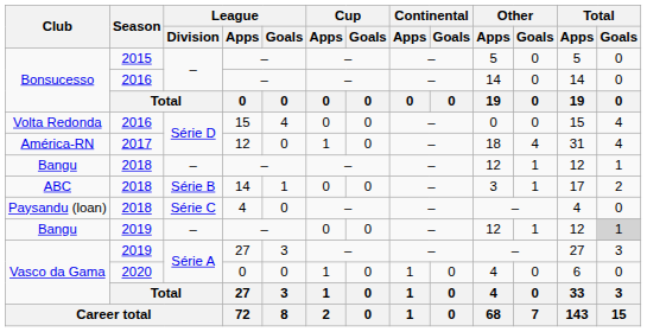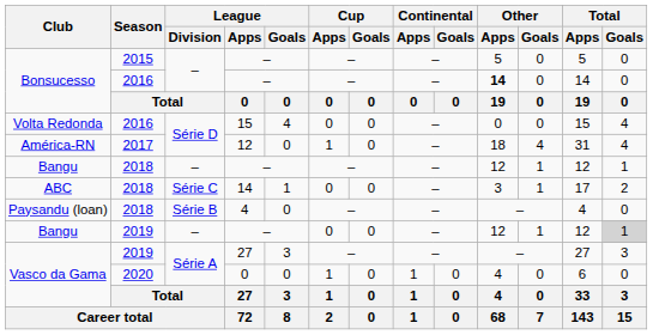 <table class="wikitable" style="text-align: center;">
 <tr>
 <th rowspan="2">Club</th>
 <th rowspan="2">Season</th>
 <th colspan="3">League</th>
 <th colspan="2">Cup</th>
 <th colspan="2">Continental</th>
 <th colspan="2">Other</th>
 <th colspan="2">Total</th>
 </tr>
 <tr>
 <th>Division</th>
 <th>Apps</th>
 <th>Goals</th>
 <th>Apps</th>
 <th>Goals</th>
 <th>Apps</th>
 <th>Goals</th>
 <th>Apps</th>
 <th>Goals</th>
 <th>Apps</th>
 <th>Goals</th>
 </tr>
 <tr>
 <td rowspan="3"><a href='#'>Bonsucesso</a></td>
 <td><a href='#'>2015</a></td>
 <td colspan="1" rowspan="2">–</td>
 <td colspan="2">–</td>
 <td colspan="2">–</td>
 <td colspan="2">–</td>
 <td>5</td>
 <td>0</td>
 <td>5</td>
 <td>0</td>
 </tr>
 <tr>
 <td><a href='#'>2016</a></td>
 <td colspan="2">–</td>
 <td colspan="2">–</td>
 <td colspan="2">–</td>
-<td>14</td>
+<td><strong>14</strong></td>
 <td>0</td>
 <td>14</td>
 <td>0</td>
 </tr>
 <tr>
 <th colspan="2">Total</th>
 <th>0</th>
 <th>0</th>
 <th>0</th>
 <th>0</th>
 <th>0</th>
 <th>0</th>
 <th>19</th>
 <th>0</th>
 <th>19</th>
 <th>0</th>
 </tr>
 <tr>
 <td><a href='#'>Volta Redonda</a></td>
 <td><a href='#'>2016</a></td>
 <td rowspan="2"><a href='#'>Série D</a></td>
 <td>15</td>
 <td>4</td>
 <td>0</td>
 <td>0</td>
 <td colspan="2">–</td>
 <td>0</td>
 <td>0</td>
 <td>15</td>
 <td>4</td>
 </tr>
 <tr>
 <td><a href='#'>América-RN</a></td>
 <td><a href='#'>2017</a></td>
 <td>12</td>
 <td>0</td>
 <td>1</td>
 <td>0</td>
 <td colspan="2">–</td>
 <td>18</td>
 <td>4</td>
 <td>31</td>
 <td>4</td>
 </tr>
 <tr>
 <td><a href='#'>Bangu</a></td>
 <td><a href='#'>2018</a></td>
 <td colspan="1">–</td>
 <td colspan="2">–</td>
 <td colspan="2">–</td>
 <td colspan="2">–</td>
 <td>12</td>
 <td>1</td>
 <td>12</td>
 <td>1</td>
 </tr>
 <tr>
 <td><a href='#'>ABC</a></td>
 <td><a href='#'>2018</a></td>
-<td><a href='#'>Série B</a></td>
+<td><a href='#'>Série C</a></td>
 <td>14</td>
 <td>1</td>
 <td>0</td>
 <td>0</td>
 <td colspan="2">–</td>
 <td>3</td>
 <td>1</td>
 <td>17</td>
 <td>2</td>
 </tr>
 <tr>
 <td><a href='#'>Paysandu</a> (loan)</td>
 <td><a href='#'>2018</a></td>
-<td><a href='#'>Série C</a></td>
+<td><a href='#'>Série B</a></td>
 <td>4</td>
 <td>0</td>
 <td colspan="2">–</td>
 <td colspan="2">–</td>
 <td colspan="2">–</td>
 <td>4</td>
 <td>0</td>
 </tr>
 <tr>
 <td><a href='#'>Bangu</a></td>
 <td><a href='#'>2019</a></td>
 <td colspan="1">–</td>
 <td colspan="2">–</td>
 <td>0</td>
 <td>0</td>
 <td colspan="2">–</td>
 <td>12</td>
 <td>1</td>
 <td>12</td>
 <td style="background: lightgrey;">1</td>
 </tr>
 <tr>
 <td rowspan="3"><a href='#'>Vasco da Gama</a></td>
 <td><a href='#'>2019</a></td>
 <td rowspan="2"><a href='#'>Série A</a></td>
 <td>27</td>
 <td>3</td>
 <td colspan="2">–</td>
 <td colspan="2">–</td>
 <td colspan="2">–</td>
 <td>27</td>
 <td>3</td>
 </tr>
 <tr>
 <td><a href='#'>2020</a></td>
 <td>0</td>
 <td>0</td>
 <td>1</td>
 <td>0</td>
 <td>1</td>
 <td>0</td>
 <td>4</td>
 <td>0</td>
 <td>6</td>
 <td>0</td>
 </tr>
 <tr>
 <th colspan="2">Total</th>
 <th>27</th>
 <th>3</th>
 <th>1</th>
 <th>0</th>
 <th>1</th>
 <th>0</th>
 <th>4</th>
 <th>0</th>
 <th>33</th>
 <th>3</th>
 </tr>
 <tr>
 <th colspan="3">Career total</th>
 <th>72</th>
 <th>8</th>
 <th>2</th>
 <th>0</th>
 <th>1</th>
 <th>0</th>
 <th>68</th>
 <th>7</th>
 <th>143</th>
 <th>15</th>
 </tr>
 </table>
